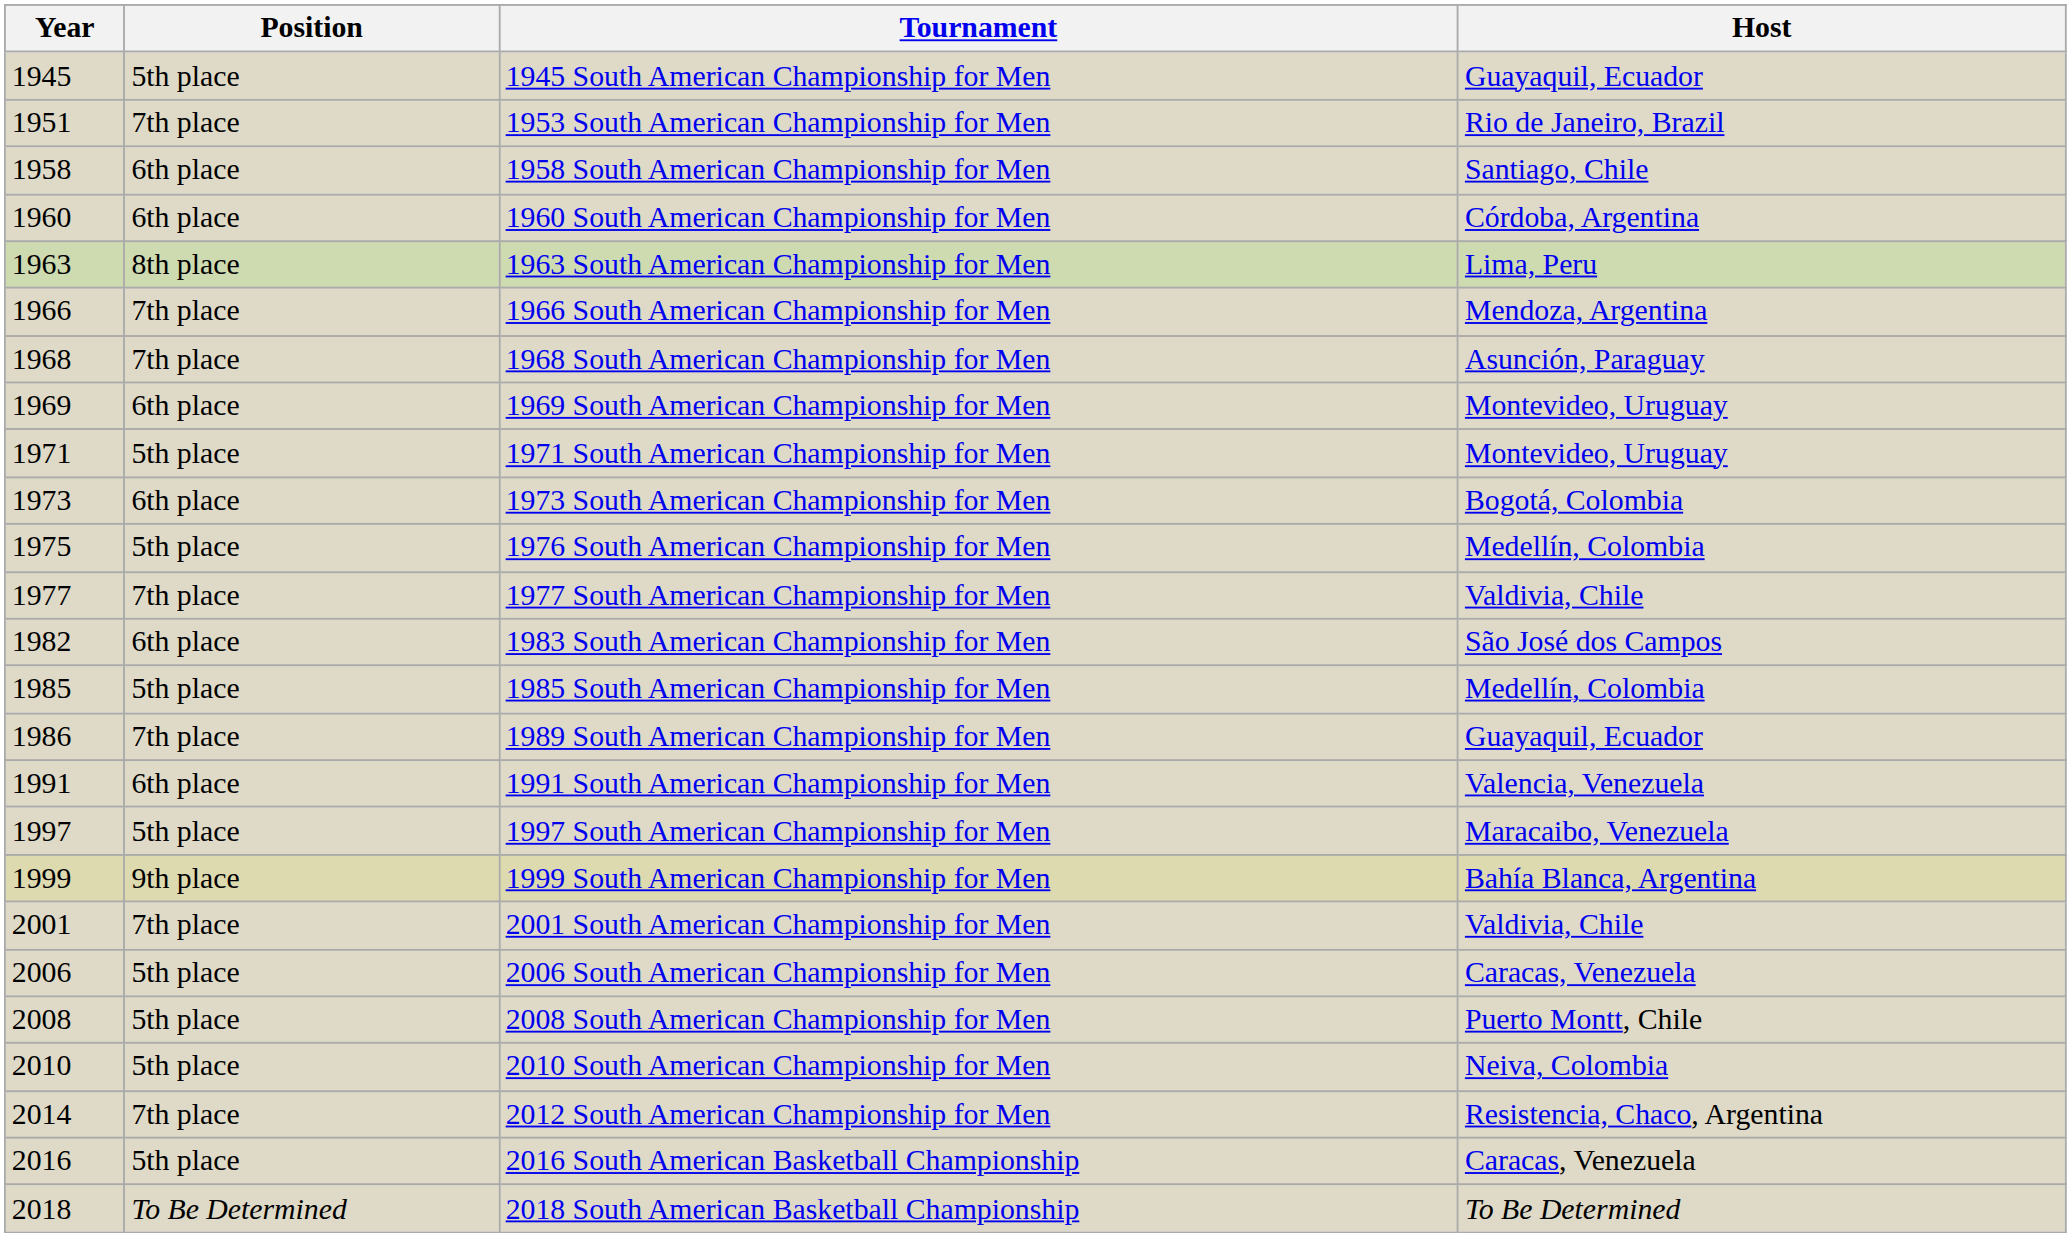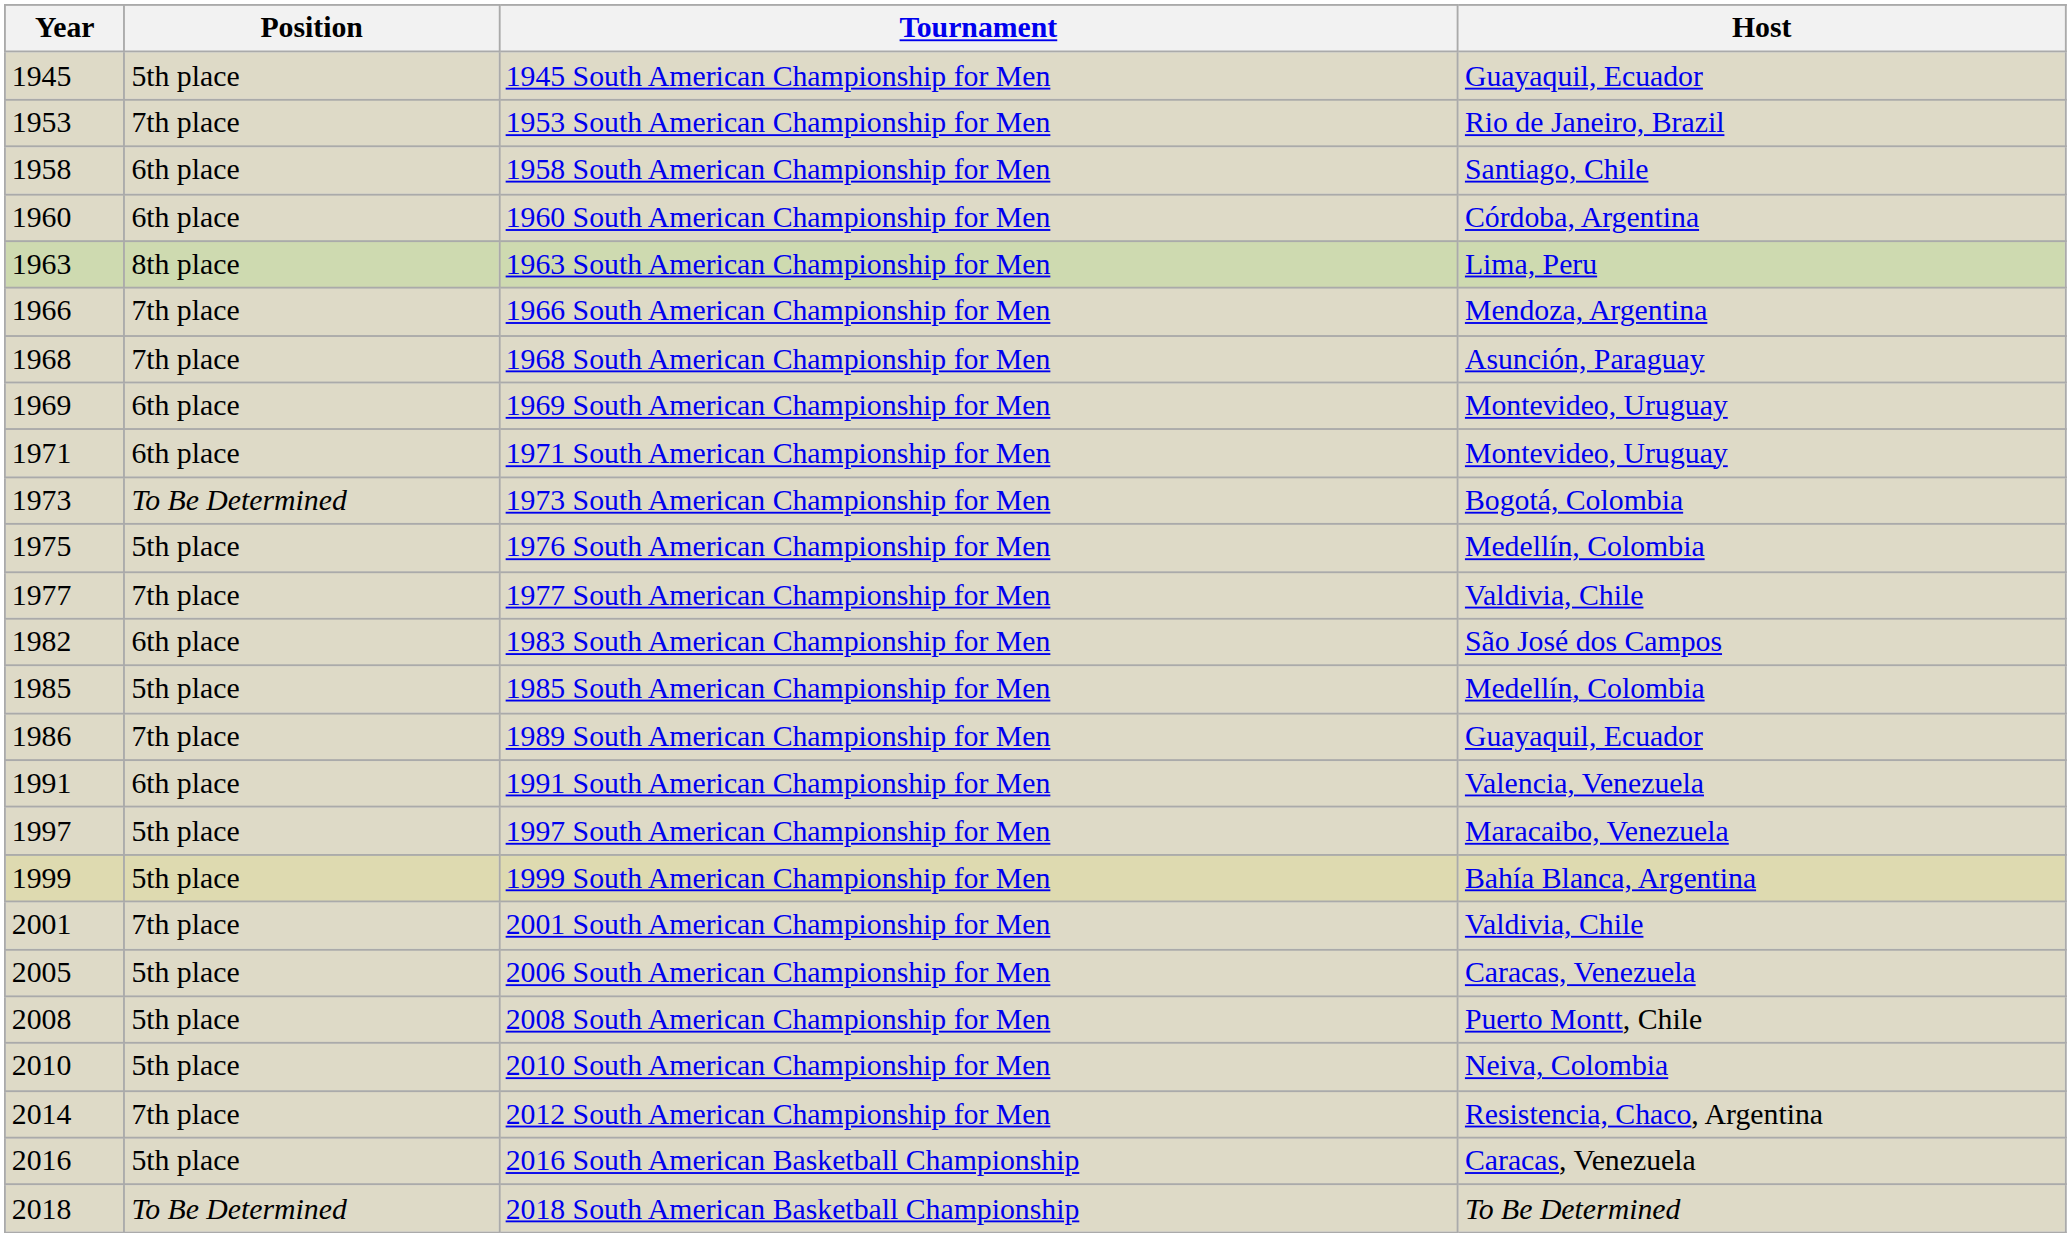 <table class="wikitable" width=70%>
 <tr>
 <th>Year</th>
 <th>Position</th>
 <th><a href='#'>Tournament</a></th>
 <th>Host</th>
 </tr>
 <tr valign="top" bgcolor="#DEDAC7">
 <td>1945</td>
 <td>5th place</td>
 <td><a href='#'>1945 South American Championship for Men</a></td>
 <td><a href='#'>Guayaquil, Ecuador</a></td>
 </tr>
 <tr valign="top" bgcolor="#DEDAC7">
-<td>1951</td>
+<td>1953</td>
 <td>7th place</td>
 <td><a href='#'>1953 South American Championship for Men</a></td>
 <td><a href='#'>Rio de Janeiro, Brazil</a></td>
 </tr>
 <tr valign="top" bgcolor="#DEDAC7">
 <td>1958</td>
 <td>6th place</td>
 <td><a href='#'>1958 South American Championship for Men</a></td>
 <td><a href='#'>Santiago, Chile</a></td>
 </tr>
 <tr valign="top" bgcolor="#DEDAC7">
 <td>1960</td>
 <td>6th place</td>
 <td><a href='#'>1960 South American Championship for Men</a></td>
 <td><a href='#'>Córdoba, Argentina</a></td>
 </tr>
 <tr valign="top" bgcolor="#CEDAB0">
 <td>1963</td>
 <td>8th place</td>
 <td><a href='#'>1963 South American Championship for Men</a></td>
 <td><a href='#'>Lima, Peru</a></td>
 </tr>
 <tr valign="top" bgcolor="#DEDAC7">
 <td>1966</td>
 <td>7th place</td>
 <td><a href='#'>1966 South American Championship for Men</a></td>
 <td><a href='#'>Mendoza, Argentina</a></td>
 </tr>
 <tr valign="top" bgcolor="#DEDAC7">
 <td>1968</td>
 <td>7th place</td>
 <td><a href='#'>1968 South American Championship for Men</a></td>
 <td><a href='#'>Asunción, Paraguay</a></td>
 </tr>
 <tr valign="top" bgcolor="#DEDAC7">
 <td>1969</td>
 <td>6th place</td>
 <td><a href='#'>1969 South American Championship for Men</a></td>
 <td><a href='#'>Montevideo, Uruguay</a></td>
 </tr>
 <tr valign="top" bgcolor="#DEDAC7">
 <td>1971</td>
-<td>5th place</td>
+<td>6th place</td>
 <td><a href='#'>1971 South American Championship for Men</a></td>
 <td><a href='#'>Montevideo, Uruguay</a></td>
 </tr>
 <tr valign="top" bgcolor="#DEDAC7">
 <td>1973</td>
-<td>6th place</td>
+<td><em>To Be Determined</em></td>
 <td><a href='#'>1973 South American Championship for Men</a></td>
 <td><a href='#'>Bogotá, Colombia</a></td>
 </tr>
 <tr valign="top" bgcolor="#DEDAC7">
 <td>1975</td>
 <td>5th place</td>
 <td><a href='#'>1976 South American Championship for Men</a></td>
 <td><a href='#'>Medellín, Colombia</a></td>
 </tr>
 <tr valign="top" bgcolor="#DEDAC7">
 <td>1977</td>
 <td>7th place</td>
 <td><a href='#'>1977 South American Championship for Men</a></td>
 <td><a href='#'>Valdivia, Chile</a></td>
 </tr>
 <tr valign="top" bgcolor="#DEDAC7">
 <td>1982</td>
 <td>6th place</td>
 <td><a href='#'>1983 South American Championship for Men</a></td>
 <td><a href='#'>São José dos Campos</a></td>
 </tr>
 <tr valign="top" bgcolor="#DEDAC7">
 <td>1985</td>
 <td>5th place</td>
 <td><a href='#'>1985 South American Championship for Men</a></td>
 <td><a href='#'>Medellín, Colombia</a></td>
 </tr>
 <tr valign="top" bgcolor="#DEDAC7">
 <td>1986</td>
 <td>7th place</td>
 <td><a href='#'>1989 South American Championship for Men</a></td>
 <td><a href='#'>Guayaquil, Ecuador</a></td>
 </tr>
 <tr valign="top" bgcolor="#DEDAC7">
 <td>1991</td>
 <td>6th place</td>
 <td><a href='#'>1991 South American Championship for Men</a></td>
 <td><a href='#'>Valencia, Venezuela</a></td>
 </tr>
 <tr valign="top" bgcolor="#DEDAC7">
 <td>1997</td>
 <td>5th place</td>
 <td><a href='#'>1997 South American Championship for Men</a></td>
 <td><a href='#'>Maracaibo, Venezuela</a></td>
 </tr>
 <tr valign="top" bgcolor="#DEDAB0">
 <td>1999</td>
-<td>9th place</td>
+<td>5th place</td>
 <td><a href='#'>1999 South American Championship for Men</a></td>
 <td><a href='#'>Bahía Blanca, Argentina</a></td>
 </tr>
 <tr valign="top" bgcolor="#DEDAC7">
 <td>2001</td>
 <td>7th place</td>
 <td><a href='#'>2001 South American Championship for Men</a></td>
 <td><a href='#'>Valdivia, Chile</a></td>
 </tr>
 <tr valign="top" bgcolor="#DEDAC7">
-<td>2006</td>
+<td>2005</td>
 <td>5th place</td>
 <td><a href='#'>2006 South American Championship for Men</a></td>
 <td><a href='#'>Caracas, Venezuela</a></td>
 </tr>
 <tr valign="top" bgcolor="#DEDAC7">
 <td>2008</td>
 <td>5th place</td>
 <td><a href='#'>2008 South American Championship for Men</a></td>
 <td><a href='#'>Puerto Montt</a>, Chile</td>
 </tr>
 <tr valign="top" bgcolor="#DEDAC7">
 <td>2010</td>
 <td>5th place</td>
 <td><a href='#'>2010 South American Championship for Men</a></td>
 <td><a href='#'>Neiva, Colombia</a></td>
 </tr>
 <tr valign="top" bgcolor="#DEDAC7">
 <td>2014</td>
 <td>7th place</td>
 <td><a href='#'>2012 South American Championship for Men</a></td>
 <td><a href='#'>Resistencia, Chaco</a>, Argentina</td>
 </tr>
 <tr valign="top" bgcolor="#DEDAC7">
 <td>2016</td>
 <td>5th place</td>
 <td><a href='#'>2016 South American Basketball Championship</a></td>
 <td><a href='#'>Caracas</a>, Venezuela</td>
 </tr>
 <tr valign="top" bgcolor="#DEDAC7">
 <td>2018</td>
 <td><em>To Be Determined</em></td>
 <td><a href='#'>2018 South American Basketball Championship</a></td>
 <td><em>To Be Determined</em></td>
 </tr>
 </table>
